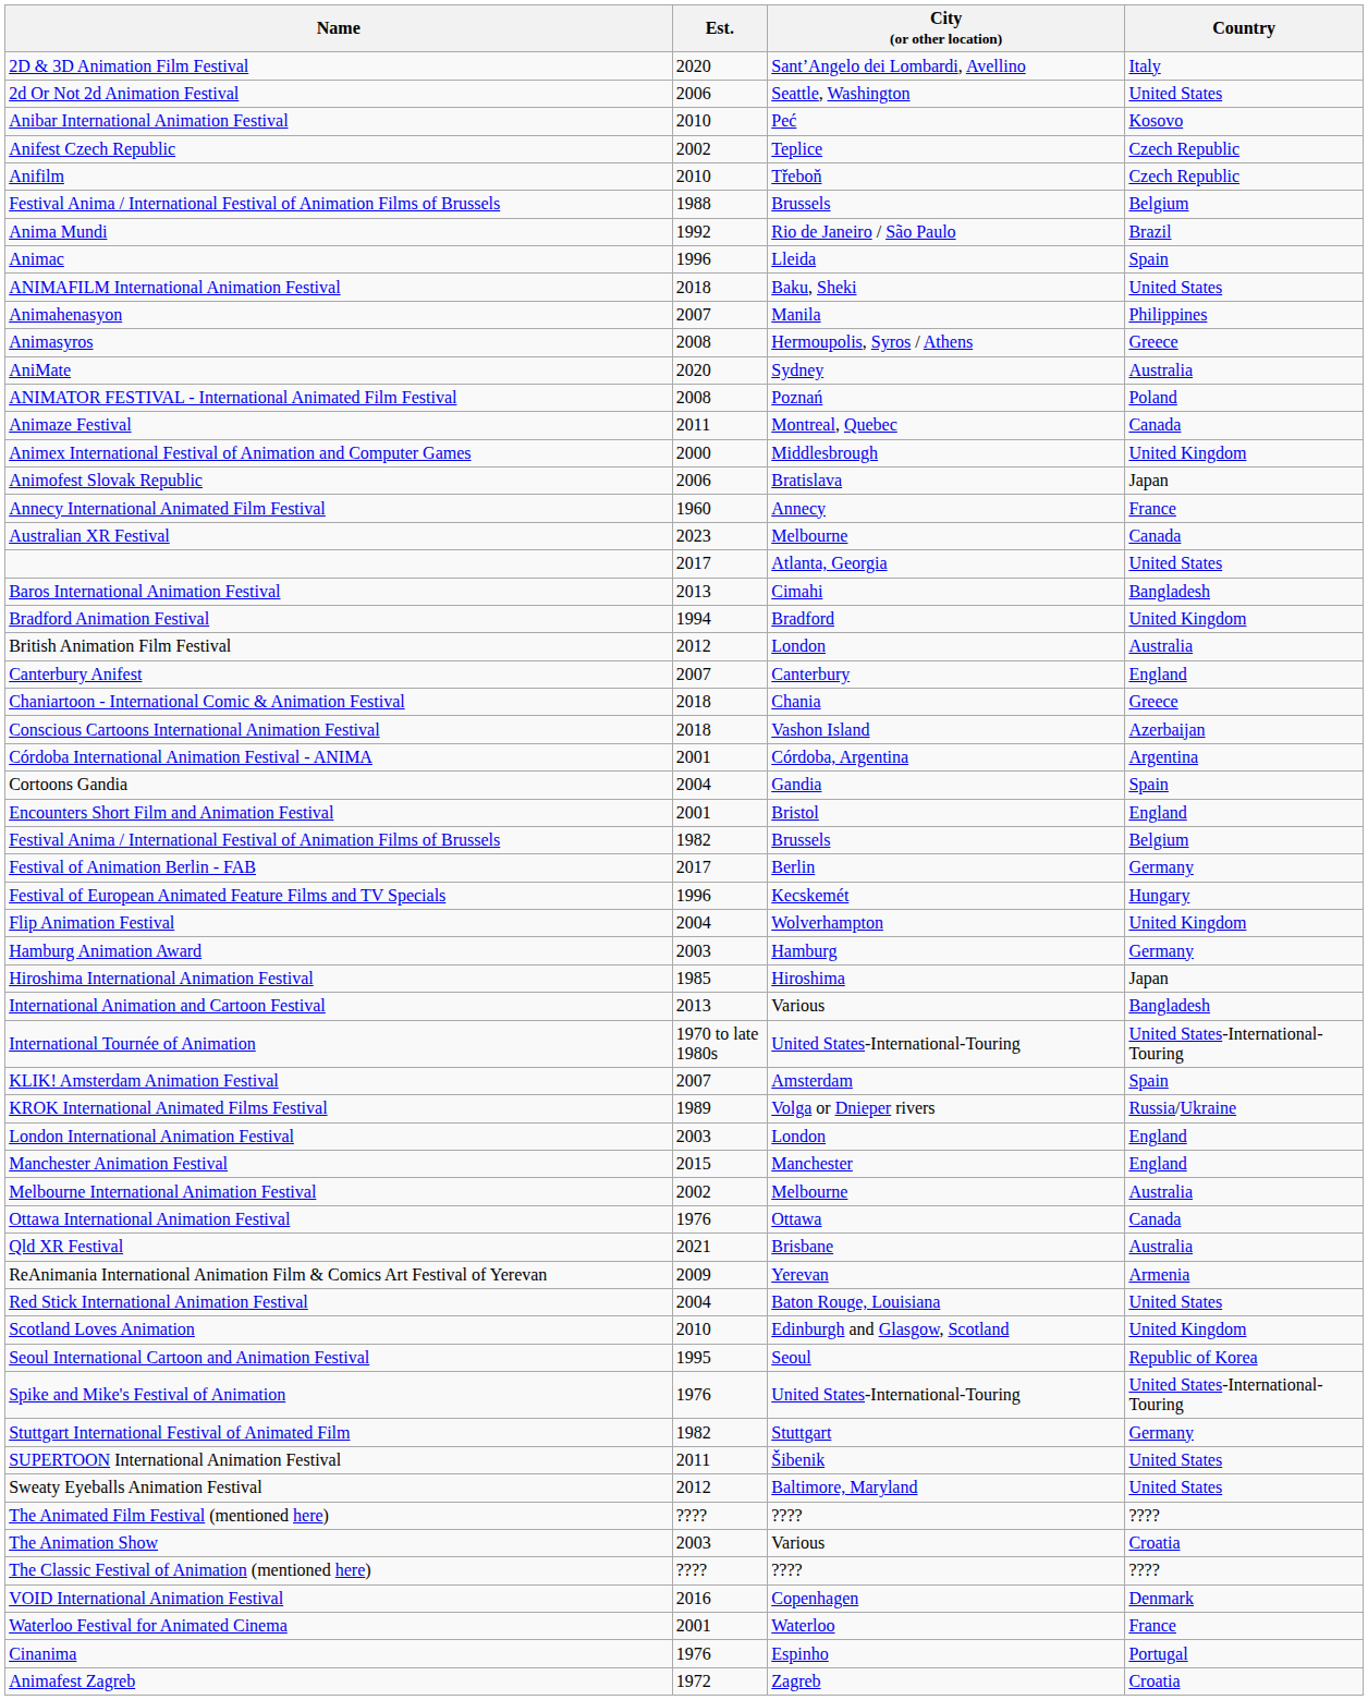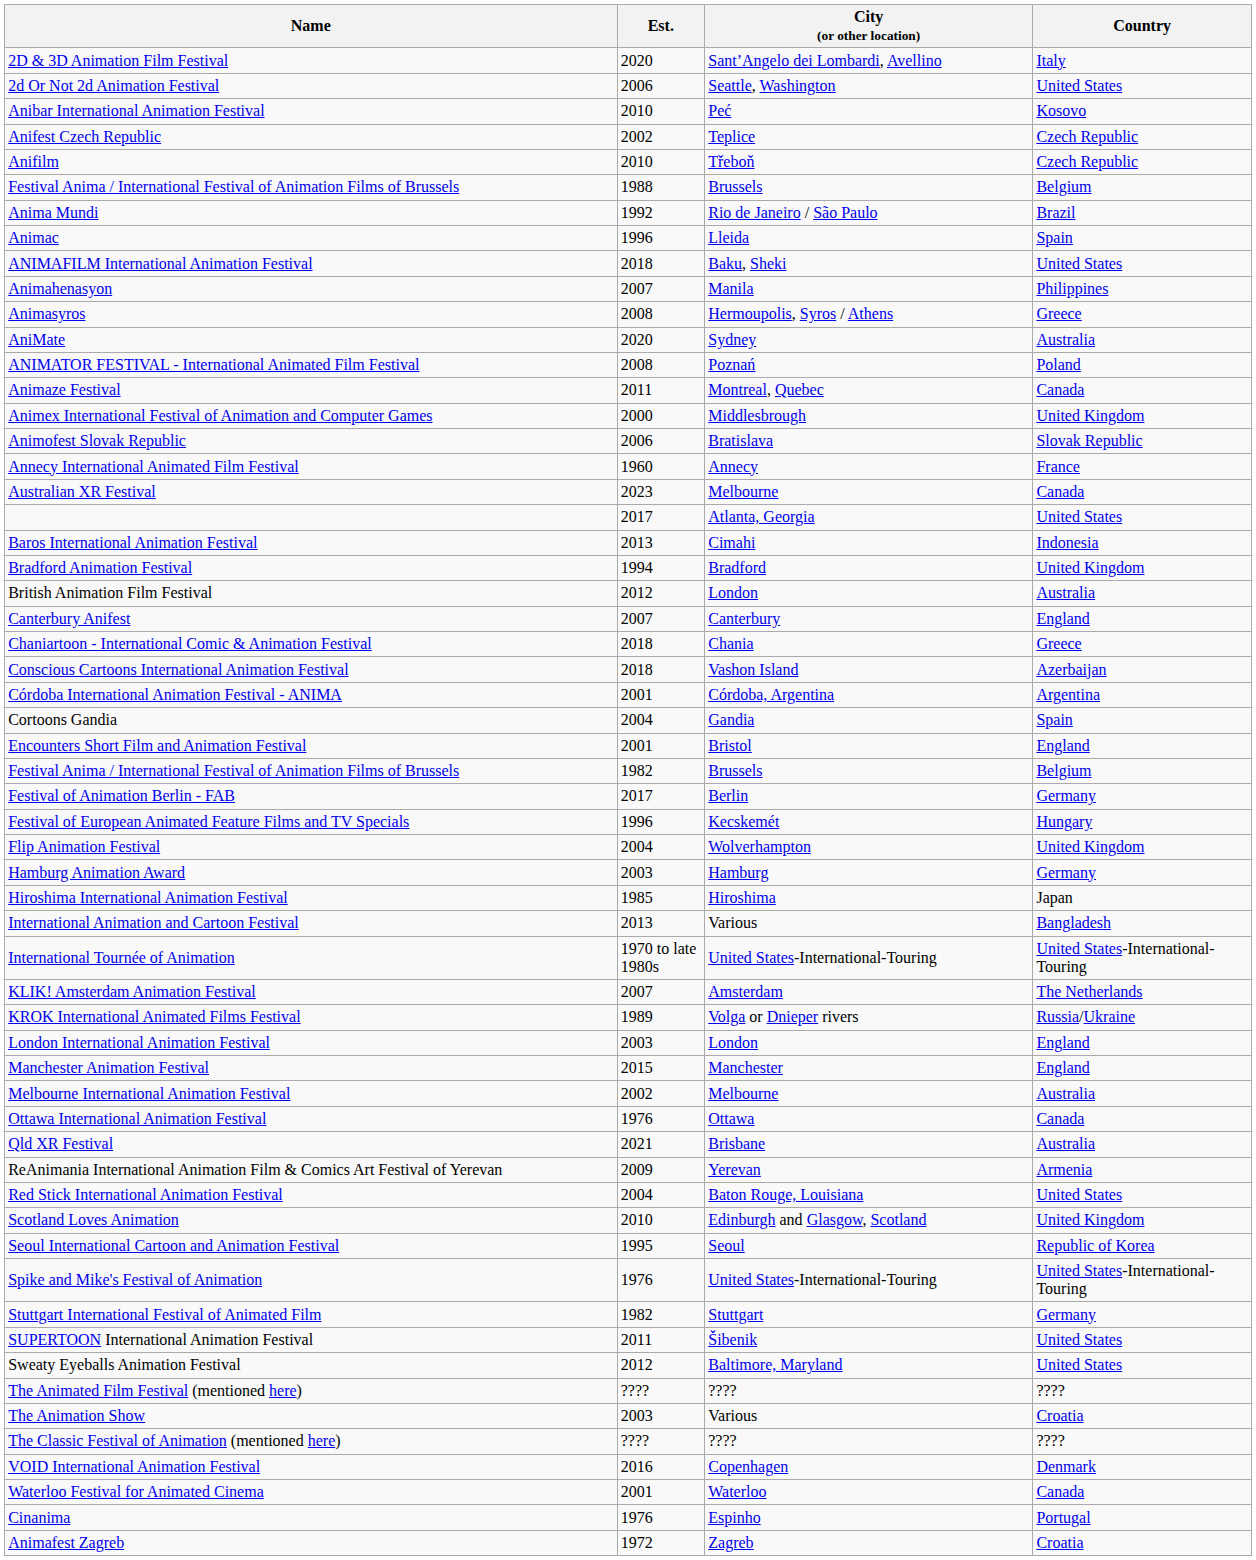 <table class="wikitable sortable">
 <tr>
 <th width="28%">Name</th>
 <th width="4%">Est.</th>
 <th width="15%">City<br><small>(or other location)</small></th>
 <th width="10%">Country</th>
 </tr>
 <tr>
 <td><a href='#'>2D & 3D Animation Film Festival</a></td>
 <td>2020</td>
 <td><a href='#'>Sant’Angelo dei Lombardi</a>, <a href='#'>Avellino</a></td>
 <td><a href='#'>Italy</a></td>
 </tr>
 <tr>
 <td><a href='#'>2d Or Not 2d Animation Festival</a></td>
 <td>2006</td>
 <td><a href='#'>Seattle</a>, <a href='#'>Washington</a></td>
 <td><a href='#'>United States</a></td>
 </tr>
 <tr>
 <td><a href='#'>Anibar International Animation Festival</a></td>
 <td>2010</td>
 <td><a href='#'>Peć</a></td>
 <td><a href='#'>Kosovo</a></td>
 </tr>
 <tr>
 <td><a href='#'>Anifest Czech Republic</a></td>
 <td>2002</td>
 <td><a href='#'>Teplice</a></td>
 <td><a href='#'>Czech Republic</a></td>
 </tr>
 <tr>
 <td><a href='#'>Anifilm</a></td>
 <td>2010</td>
 <td><a href='#'>Třeboň</a></td>
 <td><a href='#'>Czech Republic</a></td>
 </tr>
 <tr>
 <td><a href='#'>Festival Anima / International Festival of Animation Films of Brussels</a></td>
 <td>1988</td>
 <td><a href='#'>Brussels</a></td>
 <td><a href='#'>Belgium</a></td>
 </tr>
 <tr>
 <td><a href='#'>Anima Mundi</a></td>
 <td>1992</td>
 <td><a href='#'>Rio de Janeiro</a> / <a href='#'>São Paulo</a></td>
 <td><a href='#'>Brazil</a></td>
 </tr>
 <tr>
 <td><a href='#'>Animac</a></td>
 <td>1996</td>
 <td><a href='#'>Lleida</a></td>
 <td><a href='#'>Spain</a></td>
 </tr>
 <tr>
 <td><a href='#'>ANIMAFILM International Animation Festival</a></td>
 <td>2018</td>
 <td><a href='#'>Baku</a>, <a href='#'>Sheki</a></td>
 <td><a href='#'>United States</a></td>
 </tr>
 <tr>
 <td><a href='#'>Animahenasyon</a></td>
 <td>2007</td>
 <td><a href='#'>Manila</a></td>
 <td><a href='#'>Philippines</a></td>
 </tr>
 <tr>
 <td><a href='#'>Animasyros</a></td>
 <td>2008</td>
 <td><a href='#'>Hermoupolis</a>, <a href='#'>Syros</a> / <a href='#'>Athens</a></td>
 <td><a href='#'>Greece</a></td>
 </tr>
 <tr>
 <td><a href='#'>AniMate</a></td>
 <td>2020</td>
 <td><a href='#'>Sydney</a></td>
 <td><a href='#'>Australia</a></td>
 </tr>
 <tr>
 <td><a href='#'>ANIMATOR FESTIVAL - International Animated Film Festival</a></td>
 <td>2008</td>
 <td><a href='#'>Poznań</a></td>
 <td><a href='#'>Poland</a></td>
 </tr>
 <tr>
 <td><a href='#'>Animaze Festival</a></td>
 <td>2011</td>
 <td><a href='#'>Montreal</a>, <a href='#'>Quebec</a></td>
 <td><a href='#'>Canada</a></td>
 </tr>
 <tr>
 <td><a href='#'>Animex International Festival of Animation and Computer Games</a></td>
 <td>2000</td>
 <td><a href='#'>Middlesbrough</a></td>
 <td><a href='#'>United Kingdom</a></td>
 </tr>
 <tr>
 <td><a href='#'>Animofest Slovak Republic</a></td>
 <td>2006</td>
 <td><a href='#'>Bratislava</a></td>
-<td>Japan</td>
+<td><a href='#'>Slovak Republic</a></td>
 </tr>
 <tr>
 <td><a href='#'>Annecy International Animated Film Festival</a></td>
 <td>1960</td>
 <td><a href='#'>Annecy</a></td>
 <td><a href='#'>France</a></td>
 </tr>
 <tr>
 <td><a href='#'>Australian XR Festival</a></td>
 <td>2023</td>
 <td><a href='#'>Melbourne</a></td>
 <td><a href='#'>Canada</a></td>
 </tr>
 <tr>
 <td></td>
 <td>2017</td>
 <td><a href='#'>Atlanta, Georgia</a></td>
 <td><a href='#'>United States</a></td>
 </tr>
 <tr>
 <td><a href='#'>Baros International Animation Festival</a></td>
 <td>2013</td>
 <td><a href='#'>Cimahi</a></td>
-<td><a href='#'>Bangladesh</a></td>
+<td><a href='#'>Indonesia</a></td>
 </tr>
 <tr>
 <td><a href='#'>Bradford Animation Festival</a></td>
 <td>1994</td>
 <td><a href='#'>Bradford</a></td>
 <td><a href='#'>United Kingdom</a></td>
 </tr>
 <tr>
 <td>British Animation Film Festival</td>
 <td>2012</td>
 <td><a href='#'>London</a></td>
 <td><a href='#'>Australia</a></td>
 </tr>
 <tr>
 <td><a href='#'>Canterbury Anifest</a></td>
 <td>2007</td>
 <td><a href='#'>Canterbury</a></td>
 <td><a href='#'>England</a></td>
 </tr>
 <tr>
 <td><a href='#'>Chaniartoon - International Comic & Animation Festival</a></td>
 <td>2018</td>
 <td><a href='#'>Chania</a></td>
 <td><a href='#'>Greece</a></td>
 </tr>
 <tr>
 <td><a href='#'>Conscious Cartoons International Animation Festival</a></td>
 <td>2018</td>
 <td><a href='#'>Vashon Island</a></td>
 <td><a href='#'>Azerbaijan</a></td>
 </tr>
 <tr>
 <td><a href='#'>Córdoba International Animation Festival - ANIMA</a></td>
 <td>2001</td>
 <td><a href='#'>Córdoba, Argentina</a></td>
 <td><a href='#'>Argentina</a></td>
 </tr>
 <tr>
 <td>Cortoons Gandia</td>
 <td>2004</td>
 <td><a href='#'>Gandia</a></td>
 <td><a href='#'>Spain</a></td>
 </tr>
 <tr>
 <td><a href='#'>Encounters Short Film and Animation Festival</a></td>
 <td>2001</td>
 <td><a href='#'>Bristol</a></td>
 <td><a href='#'>England</a></td>
 </tr>
 <tr>
 <td><a href='#'>Festival Anima / International Festival of Animation Films of Brussels</a></td>
 <td>1982</td>
 <td><a href='#'>Brussels</a></td>
 <td><a href='#'>Belgium</a></td>
 </tr>
 <tr>
 <td><a href='#'>Festival of Animation Berlin - FAB </a></td>
 <td>2017</td>
 <td><a href='#'>Berlin</a></td>
 <td><a href='#'>Germany</a></td>
 </tr>
 <tr>
 <td><a href='#'>Festival of European Animated Feature Films and TV Specials</a></td>
 <td>1996</td>
 <td><a href='#'>Kecskemét</a></td>
 <td><a href='#'>Hungary</a></td>
 </tr>
 <tr>
 <td><a href='#'>Flip Animation Festival</a></td>
 <td>2004</td>
 <td><a href='#'>Wolverhampton</a></td>
 <td><a href='#'>United Kingdom</a></td>
 </tr>
 <tr>
 <td><a href='#'>Hamburg Animation Award</a></td>
 <td>2003</td>
 <td><a href='#'>Hamburg</a></td>
 <td><a href='#'>Germany</a></td>
 </tr>
 <tr>
 <td><a href='#'>Hiroshima International Animation Festival</a></td>
 <td>1985</td>
 <td><a href='#'>Hiroshima</a></td>
 <td>Japan</td>
 </tr>
 <tr>
 <td><a href='#'>International Animation and Cartoon Festival</a></td>
 <td>2013</td>
 <td>Various</td>
 <td><a href='#'>Bangladesh</a></td>
 </tr>
 <tr>
 <td><a href='#'>International Tournée of Animation</a></td>
 <td>1970 to late 1980s</td>
 <td><a href='#'>United States</a>-International-Touring</td>
 <td><a href='#'>United States</a>-International-Touring</td>
 </tr>
 <tr>
 <td><a href='#'>KLIK! Amsterdam Animation Festival</a></td>
 <td>2007</td>
 <td><a href='#'>Amsterdam</a></td>
-<td><a href='#'>Spain</a></td>
+<td><a href='#'>The Netherlands</a></td>
 </tr>
 <tr>
 <td><a href='#'>KROK International Animated Films Festival</a></td>
 <td>1989</td>
 <td><a href='#'>Volga</a> or <a href='#'>Dnieper</a> rivers</td>
 <td><a href='#'>Russia</a>/<a href='#'>Ukraine</a></td>
 </tr>
 <tr>
 <td><a href='#'>London International Animation Festival</a></td>
 <td>2003</td>
 <td><a href='#'>London</a></td>
 <td><a href='#'>England</a></td>
 </tr>
 <tr>
 <td><a href='#'>Manchester Animation Festival</a></td>
 <td>2015</td>
 <td><a href='#'>Manchester</a></td>
 <td><a href='#'>England</a></td>
 </tr>
 <tr>
 <td><a href='#'>Melbourne International Animation Festival</a></td>
 <td>2002</td>
 <td><a href='#'>Melbourne</a></td>
 <td><a href='#'>Australia</a></td>
 </tr>
 <tr>
 <td><a href='#'>Ottawa International Animation Festival</a></td>
 <td>1976</td>
 <td><a href='#'>Ottawa</a></td>
 <td><a href='#'>Canada</a></td>
 </tr>
 <tr>
 <td><a href='#'>Qld XR Festival</a></td>
 <td>2021</td>
 <td><a href='#'>Brisbane</a></td>
 <td><a href='#'>Australia</a></td>
 </tr>
 <tr>
 <td>ReAnimania International Animation Film & Comics Art Festival of Yerevan</td>
 <td>2009</td>
 <td><a href='#'>Yerevan</a></td>
 <td><a href='#'>Armenia</a></td>
 </tr>
 <tr>
 <td><a href='#'>Red Stick International Animation Festival</a></td>
 <td>2004</td>
 <td><a href='#'>Baton Rouge, Louisiana</a></td>
 <td><a href='#'>United States</a></td>
 </tr>
 <tr>
 <td><a href='#'>Scotland Loves Animation</a></td>
 <td>2010</td>
 <td><a href='#'>Edinburgh</a> and <a href='#'>Glasgow</a>, <a href='#'>Scotland</a></td>
 <td><a href='#'>United Kingdom</a></td>
 </tr>
 <tr>
 <td><a href='#'>Seoul International Cartoon and Animation Festival</a></td>
 <td>1995</td>
 <td><a href='#'>Seoul</a></td>
 <td><a href='#'>Republic of Korea</a></td>
 </tr>
 <tr>
 <td><a href='#'>Spike and Mike's Festival of Animation</a></td>
 <td>1976</td>
 <td><a href='#'>United States</a>-International-Touring</td>
 <td><a href='#'>United States</a>-International-Touring</td>
 </tr>
 <tr>
 <td><a href='#'>Stuttgart International Festival of Animated Film</a></td>
 <td>1982</td>
 <td><a href='#'>Stuttgart</a></td>
 <td><a href='#'>Germany</a></td>
 </tr>
 <tr>
 <td><a href='#'>SUPERTOON</a> International Animation Festival</td>
 <td>2011</td>
 <td><a href='#'>Šibenik</a></td>
 <td><a href='#'>United States</a></td>
 </tr>
 <tr>
 <td>Sweaty Eyeballs Animation Festival</td>
 <td>2012</td>
 <td><a href='#'>Baltimore, Maryland</a></td>
 <td><a href='#'>United States</a></td>
 </tr>
 <tr>
 <td><a href='#'>The Animated Film Festival</a> (mentioned <a href='#'>here</a>)</td>
 <td>????</td>
 <td>????</td>
 <td>????</td>
 </tr>
 <tr>
 <td><a href='#'>The Animation Show</a></td>
 <td>2003</td>
 <td>Various</td>
 <td><a href='#'>Croatia</a></td>
 </tr>
 <tr>
 <td><a href='#'>The Classic Festival of Animation</a> (mentioned <a href='#'>here</a>)</td>
 <td>????</td>
 <td>????</td>
 <td>????</td>
 </tr>
 <tr>
 <td><a href='#'>VOID International Animation Festival</a></td>
 <td>2016</td>
 <td><a href='#'>Copenhagen</a></td>
 <td><a href='#'>Denmark</a></td>
 </tr>
 <tr>
 <td><a href='#'>Waterloo Festival for Animated Cinema</a></td>
 <td>2001</td>
 <td><a href='#'>Waterloo</a></td>
-<td><a href='#'>France</a></td>
+<td><a href='#'>Canada</a></td>
 </tr>
 <tr>
 <td><a href='#'>Cinanima</a></td>
 <td>1976</td>
 <td><a href='#'>Espinho</a></td>
 <td><a href='#'>Portugal</a></td>
 </tr>
 <tr>
 <td><a href='#'>Animafest Zagreb</a></td>
 <td>1972</td>
 <td><a href='#'>Zagreb</a></td>
 <td><a href='#'>Croatia</a></td>
 </tr>
 </table>
